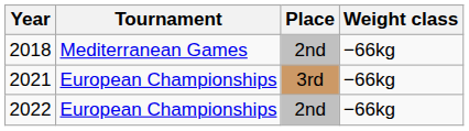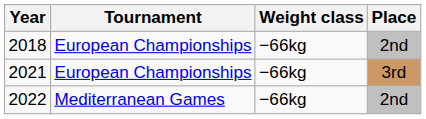 <table class="wikitable">
 <tr>
 <th>Year</th>
 <th>Tournament</th>
+<th>Weight class</th>
 <th>Place</th>
-<th>Weight class</th>
 </tr>
 <tr>
 <td>2018</td>
-<td><a href='#'>Mediterranean Games</a></td>
+<td><a href='#'>European Championships</a></td>
+<td>−66kg</td>
 <td bgcolor="silver" align="center">2nd</td>
-<td>−66kg</td>
 </tr>
 <tr>
 <td>2021</td>
 <td><a href='#'>European Championships</a></td>
+<td>−66kg</td>
 <td bgcolor="cc9966" align="center">3rd</td>
-<td>−66kg</td>
 </tr>
 <tr>
 <td>2022</td>
-<td><a href='#'>European Championships</a></td>
+<td><a href='#'>Mediterranean Games</a></td>
+<td>−66kg</td>
 <td bgcolor="silver" align="center">2nd</td>
-<td>−66kg</td>
 </tr>
 </table>
